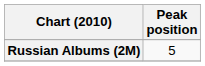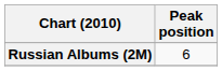 <table class="wikitable sortable plainrowheaders">
 <tr>
 <th>Chart (2010)</th>
 <th>Peak<br>position</th>
 </tr>
 <tr>
 </tr>
 <tr>
 </tr>
 <tr>
 </tr>
 <tr>
 </tr>
 <tr>
 </tr>
 <tr>
 </tr>
 <tr>
 </tr>
 <tr>
 </tr>
 <tr>
 </tr>
 <tr>
 </tr>
 <tr>
 </tr>
 <tr>
 </tr>
 <tr>
 </tr>
 <tr>
 </tr>
 <tr>
 </tr>
 <tr>
 <th scope="row">Russian Albums (2M)</th>
-<td style="text-align:center;">5</td>
+<td style="text-align:center;">6</td>
 </tr>
 <tr>
 </tr>
 <tr>
 </tr>
 <tr>
 </tr>
 <tr>
 </tr>
 <tr>
 </tr>
 <tr>
 </tr>
 <tr>
 </tr>
 <tr>
 </tr>
 </table>
